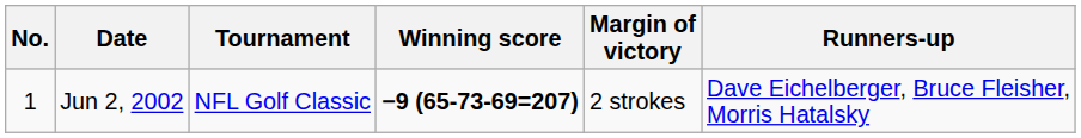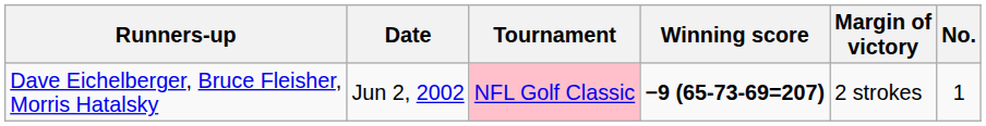 <table class="wikitable" style="font-size:95%;">
 <tr>
-<th>No.</th>
+<th>Runners-up</th>
 <th>Date</th>
 <th>Tournament</th>
 <th>Winning score</th>
 <th>Margin of<br>victory</th>
-<th>Runners-up</th>
+<th>No.</th>
 </tr>
 <tr>
-<td align=center>1</td>
+<td> <a href='#'>Dave Eichelberger</a>,  <a href='#'>Bruce Fleisher</a>,<br> <a href='#'>Morris Hatalsky</a></td>
 <td align=right>Jun 2, <a href='#'>2002</a></td>
-<td><a href='#'>NFL Golf Classic</a></td>
+<td style="background: pink;"><a href='#'>NFL Golf Classic</a></td>
 <td><strong>−9 (65-73-69=207)</strong></td>
 <td>2 strokes</td>
-<td> <a href='#'>Dave Eichelberger</a>,  <a href='#'>Bruce Fleisher</a>,<br> <a href='#'>Morris Hatalsky</a></td>
+<td align=center>1</td>
 </tr>
 </table>
